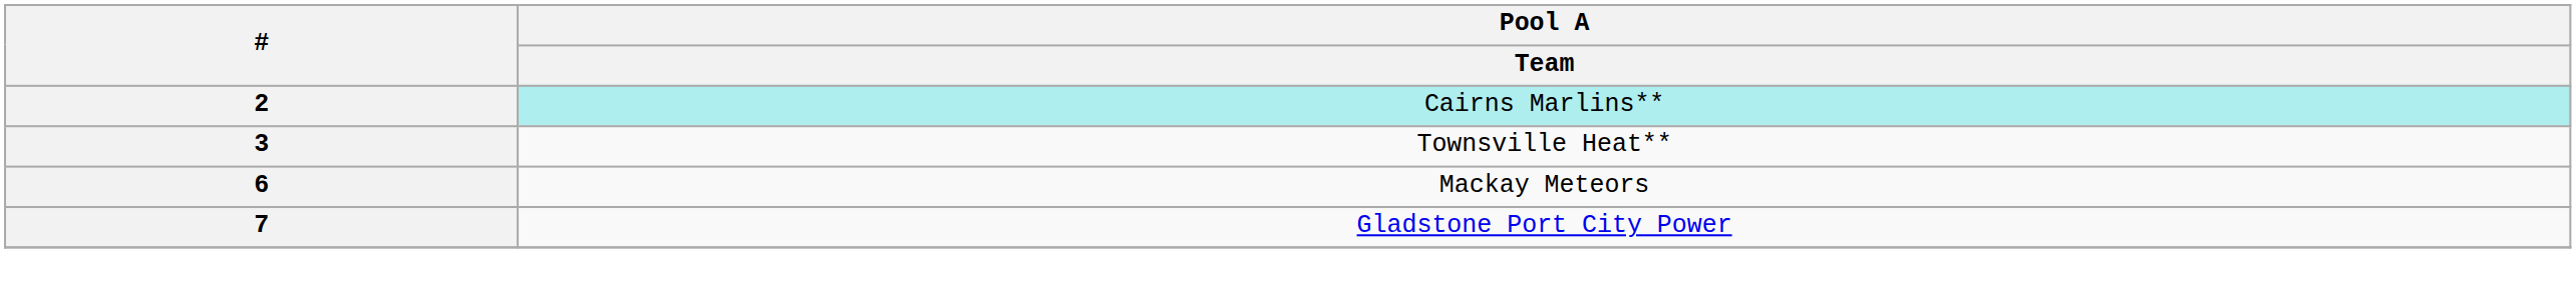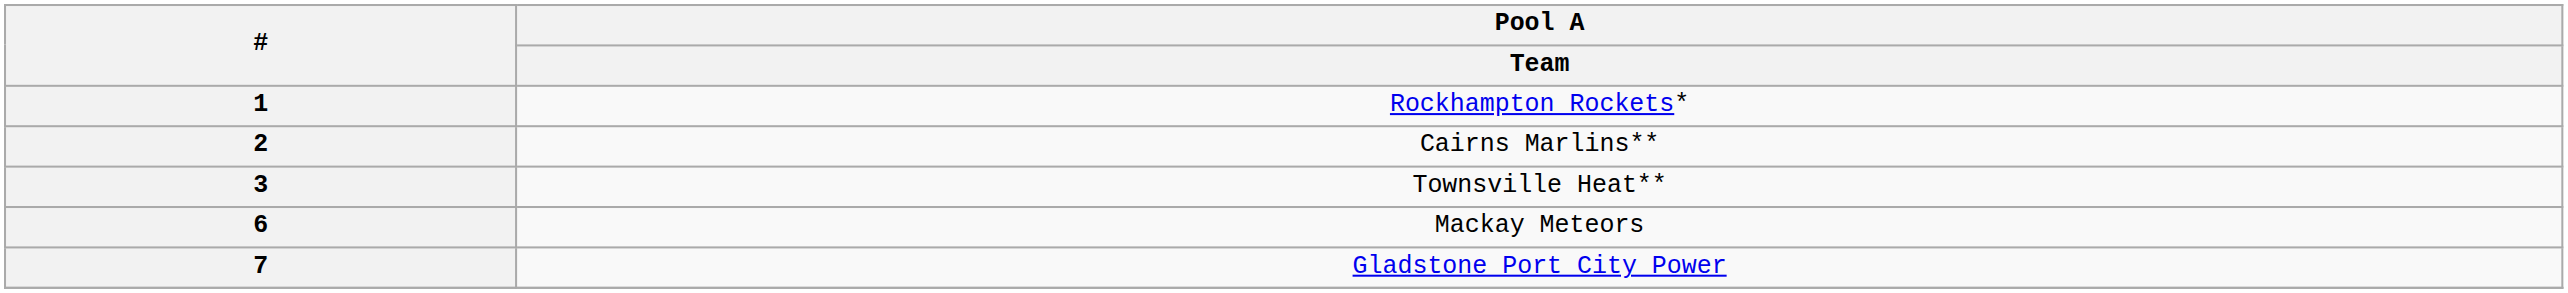 <table class="wikitable" width="80%" style="font-size:95%; text-align:center">
 <tr>
 <th width="5%" rowspan=2>#</th>
 <th colspan="1" align="center">Pool A</th>
 </tr>
 <tr>
 <th width="20%">Team</th>
 </tr>
 <tr>
+<th>1</th>
+<td align=center><a href='#'>Rockhampton Rockets</a>*</td>
+</tr>
+<tr>
 <th>2</th>
-<td align=center style="background: paleturquoise;">Cairns Marlins**</td>
+<td align=center>Cairns Marlins**</td>
 </tr>
 <tr>
 <th>3</th>
 <td align=center>Townsville Heat**</td>
 </tr>
 <tr>
 <th>6</th>
 <td align=center>Mackay Meteors</td>
 </tr>
 <tr>
 <th>7</th>
 <td align=center><a href='#'>Gladstone Port City Power</a></td>
 </tr>
 <tr>
 </tr>
 </table>
